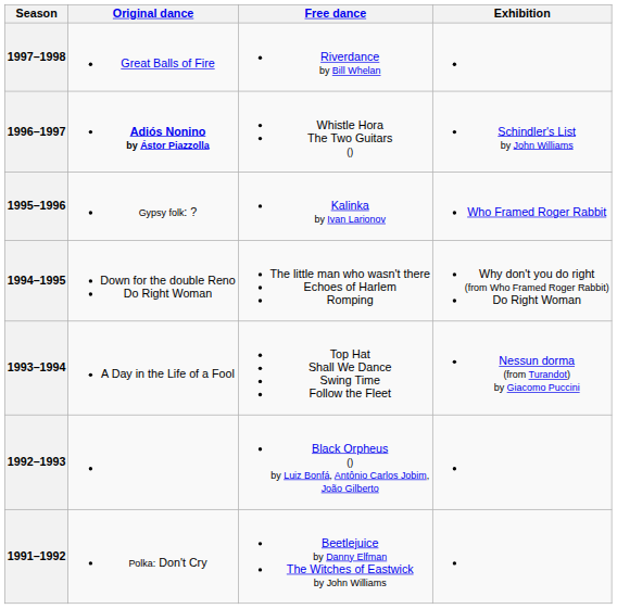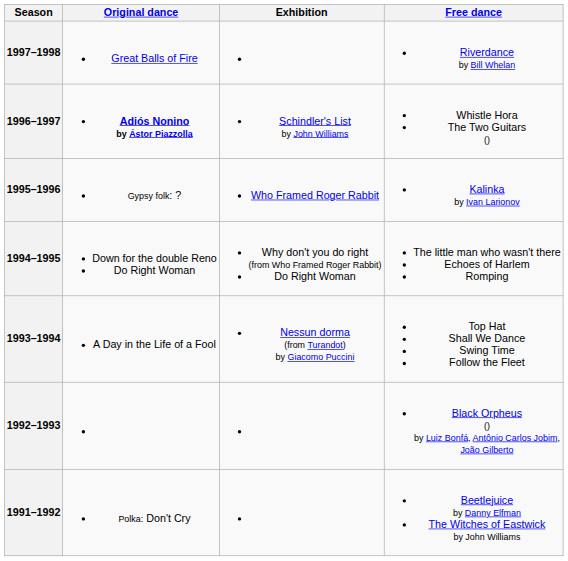 <table class=wikitable style=text-align:center>
 <tr>
 <th>Season</th>
 <th><a href='#'>Original dance</a></th>
+<th>Exhibition</th>
 <th><a href='#'>Free dance</a></th>
-<th>Exhibition</th>
 </tr>
 <tr>
 <th>1997–1998 <br> </th>
 <td><br><ul><li><a href='#'>Great Balls of Fire</a></li></ul></td>
+<td><br><ul><li></li></ul></td>
 <td><br><ul><li><a href='#'>Riverdance</a> <br><small> by <a href='#'>Bill Whelan</a> </small></li></ul></td>
-<td><br><ul><li></li></ul></td>
 </tr>
 <tr>
 <th>1996–1997 <br> </th>
 <td><strong><br><ul><li><a href='#'>Adiós Nonino</a> <br><small> by <a href='#'>Ástor Piazzolla</a> </small></li></ul></strong></td>
+<td><br><ul><li><a href='#'>Schindler's List</a> <br><small> by <a href='#'>John Williams</a> </small></li></ul></td>
 <td><br><ul><li>Whistle Hora</li><li>The Two Guitars <br><small> () </small></li></ul></td>
-<td><br><ul><li><a href='#'>Schindler's List</a> <br><small> by <a href='#'>John Williams</a> </small></li></ul></td>
 </tr>
 <tr>
 <th>1995–1996 <br> </th>
 <td><br><ul><li><small>Gypsy folk</small>: ?</li></ul></td>
+<td><br><ul><li><a href='#'>Who Framed Roger Rabbit</a></li></ul></td>
 <td><br><ul><li><a href='#'>Kalinka</a> <br><small> by <a href='#'>Ivan Larionov</a> </small></li></ul></td>
-<td><br><ul><li><a href='#'>Who Framed Roger Rabbit</a></li></ul></td>
 </tr>
 <tr>
 <th>1994–1995 <br> </th>
 <td><br><ul><li>Down for the double Reno</li><li>Do Right Woman</li></ul></td>
+<td><br><ul><li>Why don't you do right <br><small> (from Who Framed Roger Rabbit) </small></li><li>Do Right Woman</li></ul></td>
 <td><br><ul><li>The little man who wasn't there</li><li>Echoes of Harlem</li><li>Romping</li></ul></td>
-<td><br><ul><li>Why don't you do right <br><small> (from Who Framed Roger Rabbit) </small></li><li>Do Right Woman</li></ul></td>
 </tr>
 <tr>
 <th>1993–1994 <br> </th>
 <td><br><ul><li>A Day in the Life of a Fool</li></ul></td>
+<td><br><ul><li><a href='#'>Nessun dorma</a> <br><small> (from <a href='#'>Turandot</a>) <br> by <a href='#'>Giacomo Puccini</a> </small></li></ul></td>
 <td><br><ul><li>Top Hat</li><li>Shall We Dance</li><li>Swing Time</li><li>Follow the Fleet</li></ul></td>
-<td><br><ul><li><a href='#'>Nessun dorma</a> <br><small> (from <a href='#'>Turandot</a>) <br> by <a href='#'>Giacomo Puccini</a> </small></li></ul></td>
 </tr>
 <tr>
 <th>1992–1993 <br> </th>
 <td><br><ul><li></li></ul></td>
+<td><br><ul><li></li></ul></td>
 <td><br><ul><li><a href='#'>Black Orpheus</a> <br><small> () <br> by <a href='#'>Luiz Bonfá</a>, <a href='#'>Antônio Carlos Jobim</a>,<br> <a href='#'>João Gilberto</a> </small></li></ul></td>
-<td><br><ul><li></li></ul></td>
 </tr>
 <tr>
 <th>1991–1992 <br> </th>
 <td><br><ul><li><small>Polka:</small> Don't Cry</li></ul></td>
+<td><br><ul><li></li></ul></td>
 <td><br><ul><li><a href='#'>Beetlejuice</a> <br><small> by <a href='#'>Danny Elfman</a> </small></li><li><a href='#'>The Witches of Eastwick</a> <br><small> by John Williams </small></li></ul></td>
-<td><br><ul><li></li></ul></td>
 </tr>
 </table>
